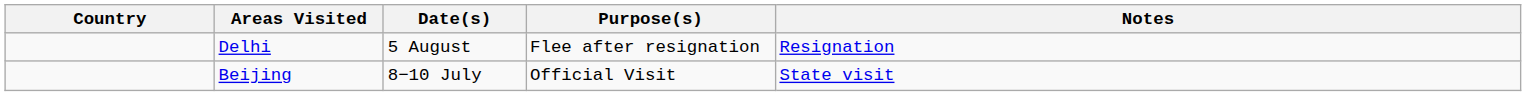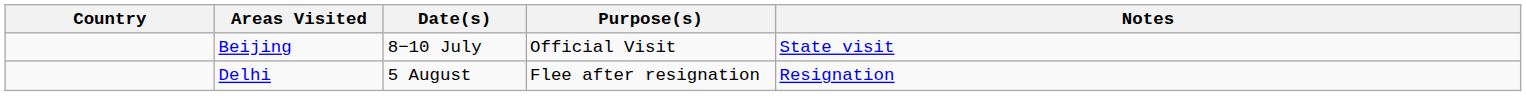 <table class="wikitable outercollapse sortable" style="margin: 1em auto 1em auto">
 <tr>
 <th width="150">Country</th>
 <th width="120">Areas Visited</th>
 <th width="100">Date(s)</th>
 <th width="180">Purpose(s)</th>
 <th width="550">Notes</th>
 </tr>
 <tr>
 <td></td>
+<td><a href='#'>Beijing</a></td>
+<td>8−10 July</td>
+<td>Official Visit</td>
+<td><a href='#'>State visit</a></td>
+</tr>
+<tr>
+<td></td>
 <td><a href='#'>Delhi</a></td>
 <td>5 August</td>
 <td>Flee after resignation</td>
 <td><a href='#'>Resignation</a></td>
 </tr>
-<tr>
-<td></td>
-<td><a href='#'>Beijing</a></td>
-<td>8−10 July</td>
-<td>Official Visit</td>
-<td><a href='#'>State visit</a></td>
-</tr>
 </table>
